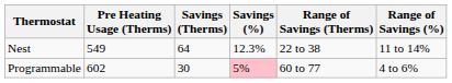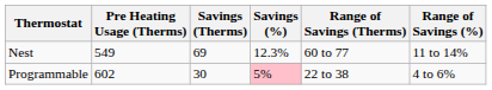 <table class="wikitable">
 <tr>
 <th>Thermostat</th>
 <th>Pre Heating<br>Usage (Therms)</th>
 <th>Savings<br>(Therms)</th>
 <th>Savings<br>(%)</th>
 <th>Range of<br>Savings (Therms)</th>
 <th>Range of<br>Savings (%)</th>
 </tr>
 <tr>
 <td>Nest</td>
 <td>549</td>
-<td>64</td>
+<td>69</td>
 <td>12.3%</td>
-<td>22 to 38</td>
+<td>60 to 77</td>
 <td>11 to 14%</td>
 </tr>
 <tr>
 <td>Programmable</td>
 <td>602</td>
 <td>30</td>
 <td style="background: pink;">5%</td>
-<td>60 to 77</td>
+<td>22 to 38</td>
 <td>4 to 6%</td>
 </tr>
 </table>
